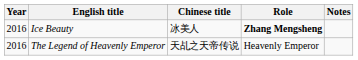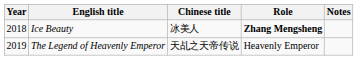 <table class="wikitable">
 <tr>
 <th>Year</th>
 <th>English title</th>
 <th>Chinese title</th>
 <th>Role</th>
 <th>Notes</th>
 </tr>
 <tr>
-<td>2016</td>
+<td>2018</td>
 <td><em>Ice Beauty</em></td>
 <td>冰美人</td>
 <td><strong>Zhang Mengsheng</strong></td>
 <td></td>
 </tr>
 <tr>
-<td>2016</td>
+<td>2019</td>
 <td><em>The Legend of Heavenly Emperor</em></td>
 <td>天乩之天帝传说</td>
 <td>Heavenly Emperor</td>
 <td></td>
 </tr>
 </table>
